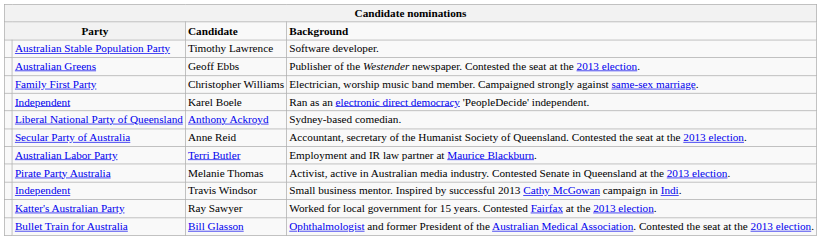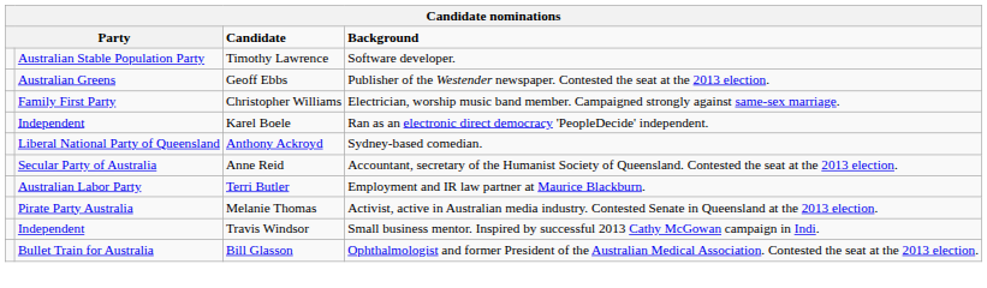 <table class="wikitable">
 <tr>
 <th colspan=4>Candidate nominations</th>
 </tr>
 <tr>
 <th colspan=2><strong>Party</strong></th>
 <td><strong>Candidate</strong></td>
 <td><strong>Background</strong></td>
 </tr>
 <tr>
 <td> </td>
 <td><a href='#'>Australian Stable Population Party</a></td>
 <td>Timothy Lawrence</td>
 <td>Software developer.</td>
 </tr>
 <tr>
 <td> </td>
 <td><a href='#'>Australian Greens</a></td>
 <td>Geoff Ebbs</td>
 <td>Publisher of the <em>Westender</em> newspaper. Contested the seat at the <a href='#'>2013 election</a>.</td>
 </tr>
 <tr>
 <td> </td>
 <td><a href='#'>Family First Party</a></td>
 <td>Christopher Williams</td>
 <td>Electrician, worship music band member. Campaigned strongly against <a href='#'>same-sex marriage</a>.</td>
 </tr>
 <tr>
 <td> </td>
 <td><a href='#'>Independent</a></td>
 <td>Karel Boele</td>
 <td>Ran as an <a href='#'>electronic direct democracy</a> 'PeopleDecide' independent.</td>
 </tr>
 <tr>
 <td> </td>
 <td><a href='#'>Liberal National Party of Queensland</a></td>
 <td><a href='#'>Anthony Ackroyd</a></td>
 <td>Sydney-based comedian.</td>
 </tr>
 <tr>
 <td> </td>
 <td><a href='#'>Secular Party of Australia</a></td>
 <td>Anne Reid</td>
 <td>Accountant, secretary of the Humanist Society of Queensland. Contested the seat at the <a href='#'>2013 election</a>.</td>
 </tr>
 <tr>
 <td> </td>
 <td><a href='#'>Australian Labor Party</a></td>
 <td><a href='#'>Terri Butler</a></td>
 <td>Employment and IR law partner at <a href='#'>Maurice Blackburn</a>.</td>
 </tr>
 <tr>
 <td> </td>
 <td><a href='#'>Pirate Party Australia</a></td>
 <td>Melanie Thomas</td>
 <td>Activist, active in Australian media industry. Contested Senate in Queensland at the <a href='#'>2013 election</a>.</td>
 </tr>
 <tr>
 <td> </td>
 <td><a href='#'>Independent</a></td>
 <td>Travis Windsor</td>
 <td>Small business mentor. Inspired by successful 2013 <a href='#'>Cathy McGowan</a> campaign in <a href='#'>Indi</a>.</td>
 </tr>
 <tr>
 <td> </td>
-<td><a href='#'>Katter's Australian Party</a></td>
-<td>Ray Sawyer</td>
-<td>Worked for local government for 15 years. Contested <a href='#'>Fairfax</a> at the <a href='#'>2013 election</a>.</td>
-</tr>
-<tr>
-<td> </td>
 <td><a href='#'>Bullet Train for Australia</a></td>
 <td><a href='#'>Bill Glasson</a></td>
 <td><a href='#'>Ophthalmologist</a> and former President of the <a href='#'>Australian Medical Association</a>. Contested the seat at the <a href='#'>2013 election</a>.</td>
 </tr>
 </table>
